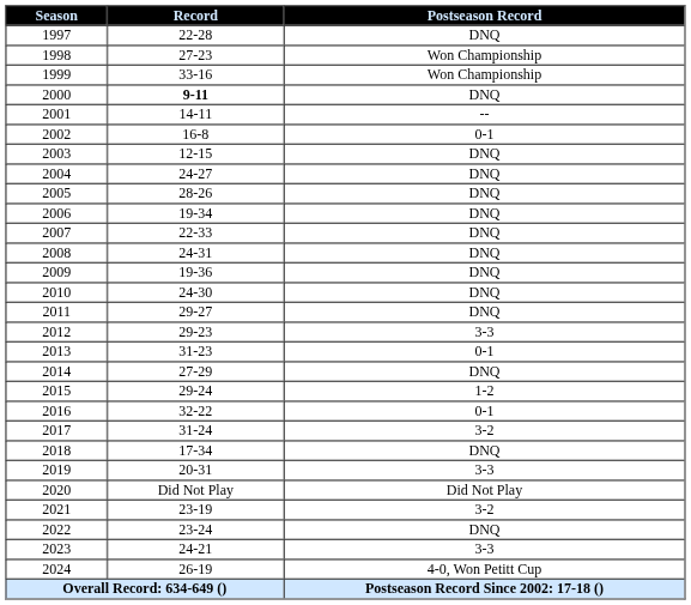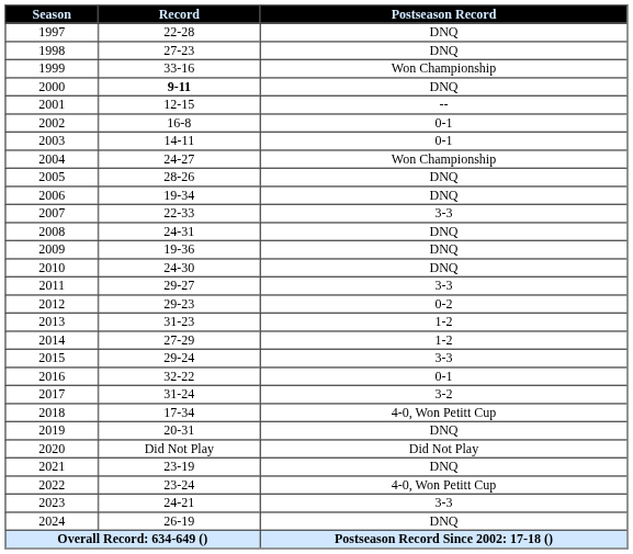 <table cellpadding="1" border="1" cellspacing="0" style="width:60%; text-align:center;">
 <tr style="background:black; color:#d0e7ff;">
 <th>Season</th>
 <th>Record</th>
 <th>Postseason Record</th>
 </tr>
 <tr>
 <td>1997</td>
 <td>22-28</td>
 <td>DNQ</td>
 </tr>
 <tr>
 <td>1998</td>
 <td>27-23</td>
-<td>Won Championship</td>
+<td>DNQ</td>
 </tr>
 <tr>
 <td>1999</td>
 <td>33-16</td>
 <td>Won Championship</td>
 </tr>
 <tr>
 <td>2000</td>
 <td><strong>9-11</strong></td>
 <td>DNQ</td>
 </tr>
 <tr>
 <td>2001</td>
-<td>14-11</td>
+<td>12-15</td>
 <td>--</td>
 </tr>
 <tr>
 <td>2002</td>
 <td>16-8</td>
 <td>0-1</td>
 </tr>
 <tr>
 <td>2003</td>
-<td>12-15</td>
-<td>DNQ</td>
+<td>14-11</td>
+<td>0-1</td>
 </tr>
 <tr>
 <td>2004</td>
 <td>24-27</td>
-<td>DNQ</td>
+<td>Won Championship</td>
 </tr>
 <tr>
 <td>2005</td>
 <td>28-26</td>
 <td>DNQ</td>
 </tr>
 <tr>
 <td>2006</td>
 <td>19-34</td>
 <td>DNQ</td>
 </tr>
 <tr>
 <td>2007</td>
 <td>22-33</td>
-<td>DNQ</td>
+<td>3-3</td>
 </tr>
 <tr>
 <td>2008</td>
 <td>24-31</td>
 <td>DNQ</td>
 </tr>
 <tr>
 <td>2009</td>
 <td>19-36</td>
 <td>DNQ</td>
 </tr>
 <tr>
 <td>2010</td>
 <td>24-30</td>
 <td>DNQ</td>
 </tr>
 <tr>
 <td>2011</td>
 <td>29-27</td>
-<td>DNQ</td>
+<td>3-3</td>
 </tr>
 <tr>
 <td>2012</td>
 <td>29-23</td>
-<td>3-3</td>
+<td>0-2</td>
 </tr>
 <tr>
 <td>2013</td>
 <td>31-23</td>
-<td>0-1</td>
+<td>1-2</td>
 </tr>
 <tr>
 <td>2014</td>
 <td>27-29</td>
-<td>DNQ</td>
+<td>1-2</td>
 </tr>
 <tr>
 <td>2015</td>
 <td>29-24</td>
-<td>1-2</td>
+<td>3-3</td>
 </tr>
 <tr>
 <td>2016</td>
 <td>32-22</td>
 <td>0-1</td>
 </tr>
 <tr>
 <td>2017</td>
 <td>31-24</td>
 <td>3-2</td>
 </tr>
 <tr>
 <td>2018</td>
 <td>17-34</td>
-<td>DNQ</td>
+<td>4-0, Won Petitt Cup</td>
 </tr>
 <tr>
 <td>2019</td>
 <td>20-31</td>
-<td>3-3</td>
+<td>DNQ</td>
 </tr>
 <tr>
 <td>2020</td>
 <td>Did Not Play</td>
 <td>Did Not Play</td>
 </tr>
 <tr>
 <td>2021</td>
 <td>23-19</td>
-<td>3-2</td>
+<td>DNQ</td>
 </tr>
 <tr>
 <td>2022</td>
 <td>23-24</td>
-<td>DNQ</td>
+<td>4-0, Won Petitt Cup</td>
 </tr>
 <tr>
 <td>2023</td>
 <td>24-21</td>
 <td>3-3</td>
 </tr>
 <tr>
 <td>2024</td>
 <td>26-19</td>
-<td>4-0, Won Petitt Cup</td>
+<td>DNQ</td>
 </tr>
 <tr>
 <th colspan="2;" style="background:#d0e7ff; color:black;">Overall Record: 634-649 ()</th>
 <th colspan="2;" style="background:#d0e7ff; color:black;">Postseason Record Since 2002: 17-18  ()</th>
 </tr>
 </table>
